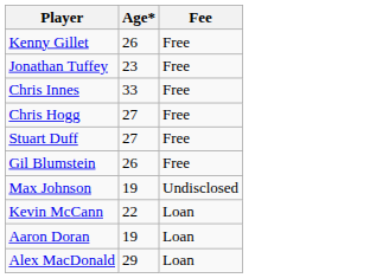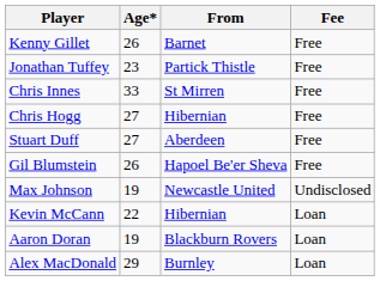 <table class="wikitable">
 <tr>
 <th>Player</th>
 <th>Age*</th>
+<th>From</th>
 <th>Fee</th>
 </tr>
 <tr>
 <td> <a href='#'>Kenny Gillet</a></td>
 <td>26</td>
+<td> <a href='#'>Barnet</a></td>
 <td>Free</td>
 </tr>
 <tr>
 <td> <a href='#'>Jonathan Tuffey</a></td>
 <td>23</td>
+<td> <a href='#'>Partick Thistle</a></td>
 <td>Free</td>
 </tr>
 <tr>
 <td> <a href='#'>Chris Innes</a></td>
 <td>33</td>
+<td> <a href='#'>St Mirren</a></td>
 <td>Free</td>
 </tr>
 <tr>
 <td> <a href='#'>Chris Hogg</a></td>
 <td>27</td>
+<td> <a href='#'>Hibernian</a></td>
 <td>Free</td>
 </tr>
 <tr>
 <td> <a href='#'>Stuart Duff</a></td>
 <td>27</td>
+<td> <a href='#'>Aberdeen</a></td>
 <td>Free</td>
 </tr>
 <tr>
 <td> <a href='#'>Gil Blumstein</a></td>
 <td>26</td>
+<td> <a href='#'>Hapoel Be'er Sheva</a></td>
 <td>Free</td>
 </tr>
 <tr>
 <td> <a href='#'>Max Johnson</a></td>
 <td>19</td>
+<td> <a href='#'>Newcastle United</a></td>
 <td>Undisclosed</td>
 </tr>
 <tr>
 <td> <a href='#'>Kevin McCann</a></td>
 <td>22</td>
+<td> <a href='#'>Hibernian</a></td>
 <td>Loan</td>
 </tr>
 <tr>
 <td> <a href='#'>Aaron Doran</a></td>
 <td>19</td>
+<td> <a href='#'>Blackburn Rovers</a></td>
 <td>Loan</td>
 </tr>
 <tr>
 <td> <a href='#'>Alex MacDonald</a></td>
 <td>29</td>
+<td> <a href='#'>Burnley</a></td>
 <td>Loan</td>
 </tr>
 </table>
